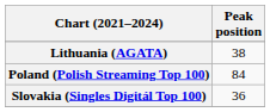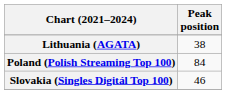 <table class="wikitable sortable plainrowheaders" style="text-align:center">
 <tr>
 <th scope="col">Chart (2021–2024)</th>
 <th scope="col">Peak<br>position</th>
 </tr>
 <tr>
 </tr>
 <tr>
 </tr>
 <tr>
 </tr>
 <tr>
 <th scope="row">Lithuania (<a href='#'>AGATA</a>)</th>
 <td align=center>38</td>
 </tr>
 <tr>
 <th scope="row">Poland (<a href='#'>Polish Streaming Top 100</a>)</th>
 <td align=center>84</td>
 </tr>
 <tr>
 <th scope="row">Slovakia (<a href='#'>Singles Digitál Top 100</a>)</th>
-<td align=center>36</td>
+<td align=center>46</td>
 </tr>
 <tr>
 </tr>
 </table>
